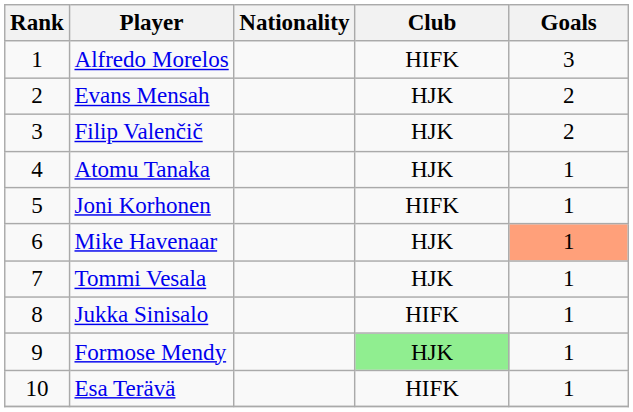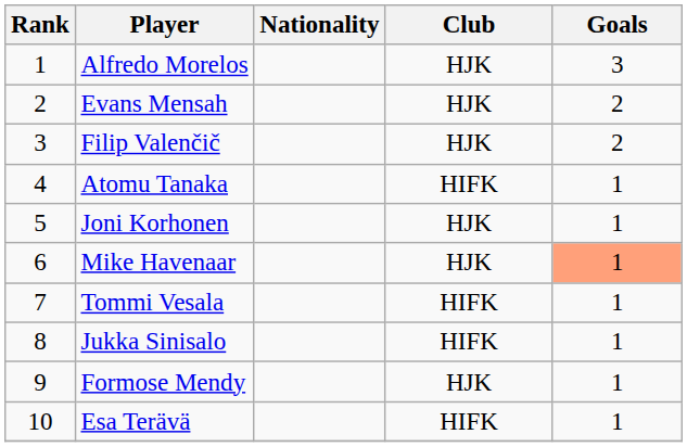 <table class="wikitable sortable" style="text-align:center;margin-left:1em">
 <tr>
 <th>Rank</th>
 <th>Player</th>
 <th>Nationality</th>
 <th style="width:100px;">Club</th>
 <th width=75>Goals</th>
 </tr>
 <tr>
 <td>1</td>
 <td style="text-align:left;"><a href='#'>Alfredo Morelos</a></td>
 <td style="text-align:left;"></td>
-<td>HIFK</td>
+<td>HJK</td>
 <td>3</td>
 </tr>
 <tr>
 <td>2</td>
 <td style="text-align:left;"><a href='#'>Evans Mensah</a></td>
 <td style="text-align:left;"></td>
 <td>HJK</td>
 <td>2</td>
 </tr>
 <tr>
 <td>3</td>
 <td style="text-align:left;"><a href='#'>Filip Valenčič</a></td>
 <td style="text-align:left;"></td>
 <td>HJK</td>
 <td>2</td>
 </tr>
 <tr>
 <td>4</td>
 <td style="text-align:left;"><a href='#'>Atomu Tanaka</a></td>
 <td style="text-align:left;"></td>
-<td>HJK</td>
+<td>HIFK</td>
 <td>1</td>
 </tr>
 <tr>
 <td>5</td>
 <td style="text-align:left;"><a href='#'>Joni Korhonen</a></td>
 <td style="text-align:left;"></td>
-<td>HIFK</td>
+<td>HJK</td>
 <td>1</td>
 </tr>
 <tr>
 <td>6</td>
 <td style="text-align:left;"><a href='#'>Mike Havenaar</a></td>
 <td style="text-align:left;"></td>
 <td>HJK</td>
 <td style="background: lightsalmon;">1</td>
 </tr>
 <tr>
 <td>7</td>
 <td style="text-align:left;"><a href='#'>Tommi Vesala</a></td>
 <td style="text-align:left;"></td>
-<td>HJK</td>
+<td>HIFK</td>
 <td>1</td>
 </tr>
 <tr>
 <td>8</td>
 <td style="text-align:left;"><a href='#'>Jukka Sinisalo</a></td>
 <td style="text-align:left;"></td>
 <td>HIFK</td>
 <td>1</td>
 </tr>
 <tr>
 <td>9</td>
 <td style="text-align:left;"><a href='#'>Formose Mendy</a></td>
 <td style="text-align:left;"></td>
-<td style="background: lightgreen;">HJK</td>
+<td>HJK</td>
 <td>1</td>
 </tr>
 <tr>
 <td>10</td>
 <td style="text-align:left;"><a href='#'>Esa Terävä</a></td>
 <td style="text-align:left;"></td>
 <td>HIFK</td>
 <td>1</td>
 </tr>
 <tr>
 </tr>
 </table>
